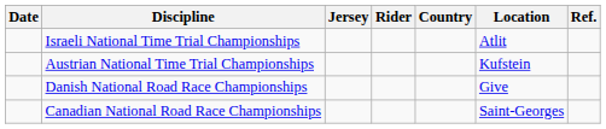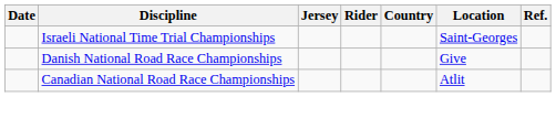 <table class="wikitable sortable">
 <tr>
 <th>Date</th>
 <th>Discipline</th>
 <th>Jersey</th>
 <th>Rider</th>
 <th>Country</th>
 <th>Location</th>
 <th class="unsortable">Ref.</th>
 </tr>
 <tr>
 <td></td>
 <td><a href='#'>Israeli National Time Trial Championships</a></td>
 <td align="center"></td>
 <td></td>
 <td></td>
-<td><a href='#'>Atlit</a></td>
-<td align="center"></td>
-</tr>
-<tr>
-<td></td>
-<td><a href='#'>Austrian National Time Trial Championships</a></td>
-<td align="center"></td>
-<td></td>
-<td></td>
-<td><a href='#'>Kufstein</a></td>
+<td><a href='#'>Saint-Georges</a></td>
 <td align="center"></td>
 </tr>
 <tr>
 <td></td>
 <td><a href='#'>Danish National Road Race Championships</a></td>
 <td align="center"></td>
 <td></td>
 <td></td>
 <td><a href='#'>Give</a></td>
 <td align="center"></td>
 </tr>
 <tr>
 <td></td>
 <td><a href='#'>Canadian National Road Race Championships</a></td>
 <td align="center"></td>
 <td></td>
 <td></td>
-<td><a href='#'>Saint-Georges</a></td>
+<td><a href='#'>Atlit</a></td>
 <td align="center"></td>
 </tr>
 </table>
